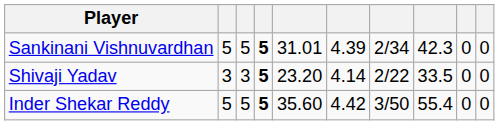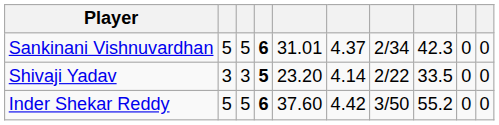 <table class="wikitable sortable" style="text-align: center;">
 <tr>
 <th class="unsortable">Player</th>
 <th></th>
 <th></th>
 <th></th>
 <th></th>
 <th></th>
 <th></th>
 <th></th>
 <th></th>
 <th></th>
 </tr>
 <tr>
 <td style="text-align:left"><a href='#'>Sankinani Vishnuvardhan</a></td>
 <td style="text-align:left">5</td>
 <td>5</td>
-<td><strong>5</strong></td>
+<td><strong>6</strong></td>
 <td>31.01</td>
-<td>4.39</td>
+<td>4.37</td>
 <td>2/34</td>
 <td>42.3</td>
 <td>0</td>
 <td>0</td>
 </tr>
 <tr>
 <td style="text-align:left"><a href='#'>Shivaji Yadav</a></td>
 <td style="text-align:left">3</td>
 <td>3</td>
 <td><strong>5</strong></td>
 <td>23.20</td>
 <td>4.14</td>
 <td>2/22</td>
 <td>33.5</td>
 <td>0</td>
 <td>0</td>
 </tr>
 <tr>
 <td style="text-align:left"><a href='#'>Inder Shekar Reddy</a></td>
 <td style="text-align:left">5</td>
 <td>5</td>
-<td><strong>5</strong></td>
-<td>35.60</td>
+<td><strong>6</strong></td>
+<td>37.60</td>
 <td>4.42</td>
 <td>3/50</td>
-<td>55.4</td>
+<td>55.2</td>
 <td>0</td>
 <td>0</td>
 </tr>
 </table>
